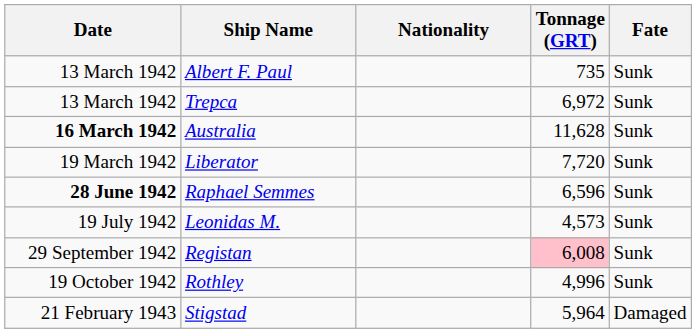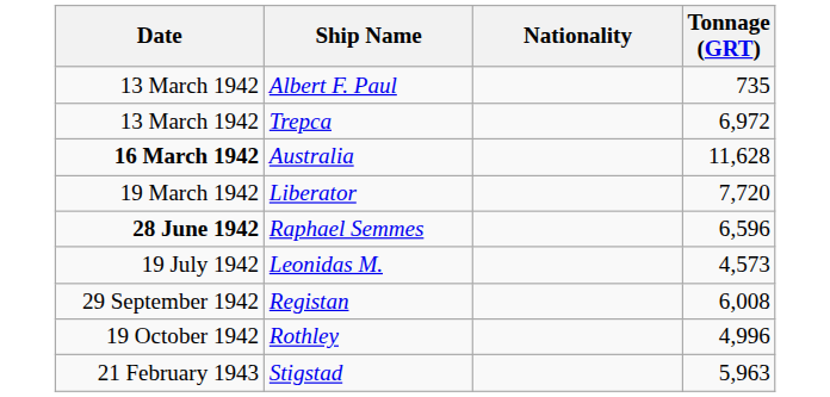 <table class="wikitable sortable" style="margin: 1em auto 1em auto;">
 <tr>
 <th width="140px">Date</th>
 <th width="140px">Ship Name</th>
 <th width="140px">Nationality</th>
 <th width="25px">Tonnage (<a href='#'>GRT</a>)</th>
-<th width="30px">Fate</th>
 </tr>
 <tr>
 <td align="right">13 March 1942</td>
 <td align="left"><a href='#'><em>Albert F. Paul</em></a></td>
 <td align="left"></td>
 <td align="right">735</td>
-<td align="left">Sunk</td>
 </tr>
 <tr>
 <td align="right">13 March 1942</td>
 <td align="left"><a href='#'><em>Trepca</em></a></td>
 <td align="left"></td>
 <td align="right">6,972</td>
-<td align="left">Sunk</td>
 </tr>
 <tr>
 <td align="right"><strong>16 March 1942</strong></td>
 <td align="left"><a href='#'><em>Australia</em></a></td>
 <td align="left"></td>
 <td align="right">11,628</td>
-<td align="left">Sunk</td>
 </tr>
 <tr>
 <td align="right">19 March 1942</td>
 <td align="left"><a href='#'><em>Liberator</em></a></td>
 <td align="left"></td>
 <td align="right">7,720</td>
-<td align="left">Sunk</td>
 </tr>
 <tr>
 <td align="right"><strong>28 June 1942</strong></td>
 <td align="left"><a href='#'><em>Raphael Semmes</em></a></td>
 <td align="left"></td>
 <td align="right">6,596</td>
-<td align="left">Sunk</td>
 </tr>
 <tr>
 <td align="right">19 July 1942</td>
 <td align="left"><a href='#'><em>Leonidas M.</em></a></td>
 <td align="left"></td>
 <td align="right">4,573</td>
-<td align="left">Sunk</td>
 </tr>
 <tr>
 <td align="right">29 September 1942</td>
 <td align="left"><a href='#'><em>Registan</em></a></td>
 <td align="left"></td>
-<td align="right" style="background: pink;">6,008</td>
-<td align="left">Sunk</td>
+<td align="right">6,008</td>
 </tr>
 <tr>
 <td align="right">19 October 1942</td>
 <td align="left"><a href='#'><em>Rothley</em></a></td>
 <td align="left"></td>
 <td align="right">4,996</td>
-<td align="left">Sunk</td>
 </tr>
 <tr>
 <td align="right">21 February 1943</td>
 <td align="left"><a href='#'><em>Stigstad</em></a></td>
 <td align="left"></td>
-<td align="right">5,964</td>
-<td align="left">Damaged</td>
+<td align="right">5,963</td>
 </tr>
 </table>
